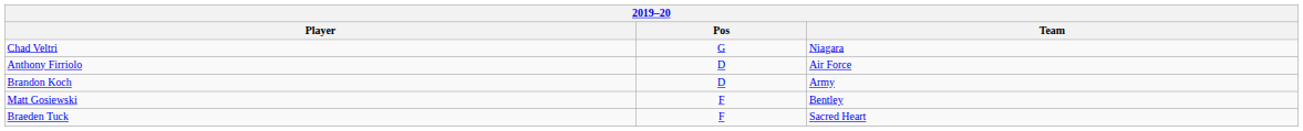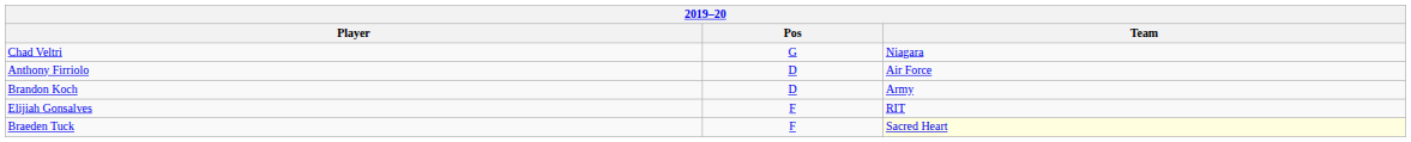 <table class="wikitable" width=95%>
 <tr>
 <th colspan=3><a href='#'>2019–20</a></th>
 </tr>
 <tr>
 <th>Player</th>
 <th>Pos</th>
 <th>Team</th>
 </tr>
 <tr>
 <td><a href='#'>Chad Veltri</a></td>
 <td style="text-align:center;"><a href='#'>G</a></td>
 <td><a href='#'>Niagara</a></td>
 </tr>
 <tr>
 <td><a href='#'>Anthony Firriolo</a></td>
 <td style="text-align:center;"><a href='#'>D</a></td>
 <td><a href='#'>Air Force</a></td>
 </tr>
 <tr>
 <td><a href='#'>Brandon Koch</a></td>
 <td style="text-align:center;"><a href='#'>D</a></td>
 <td><a href='#'>Army</a></td>
 </tr>
 <tr>
-<td><a href='#'>Matt Gosiewski</a></td>
+<td><a href='#'>Elijiah Gonsalves</a></td>
 <td style="text-align:center;"><a href='#'>F</a></td>
-<td><a href='#'>Bentley</a></td>
+<td><a href='#'>RIT</a></td>
 </tr>
 <tr>
 <td><a href='#'>Braeden Tuck</a></td>
 <td style="text-align:center;"><a href='#'>F</a></td>
-<td><a href='#'>Sacred Heart</a></td>
+<td style="background: lightyellow;"><a href='#'>Sacred Heart</a></td>
 </tr>
 </table>
